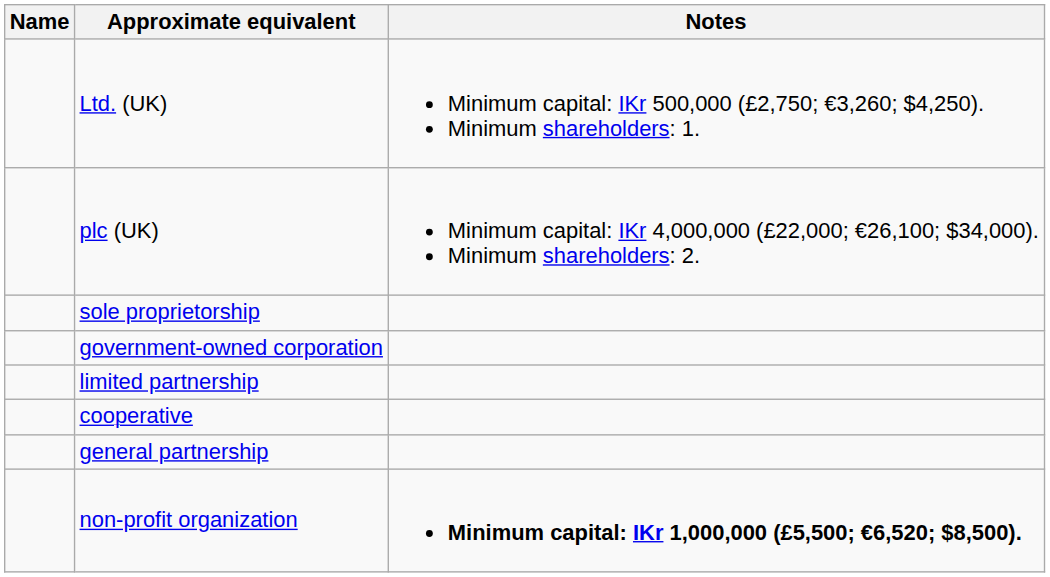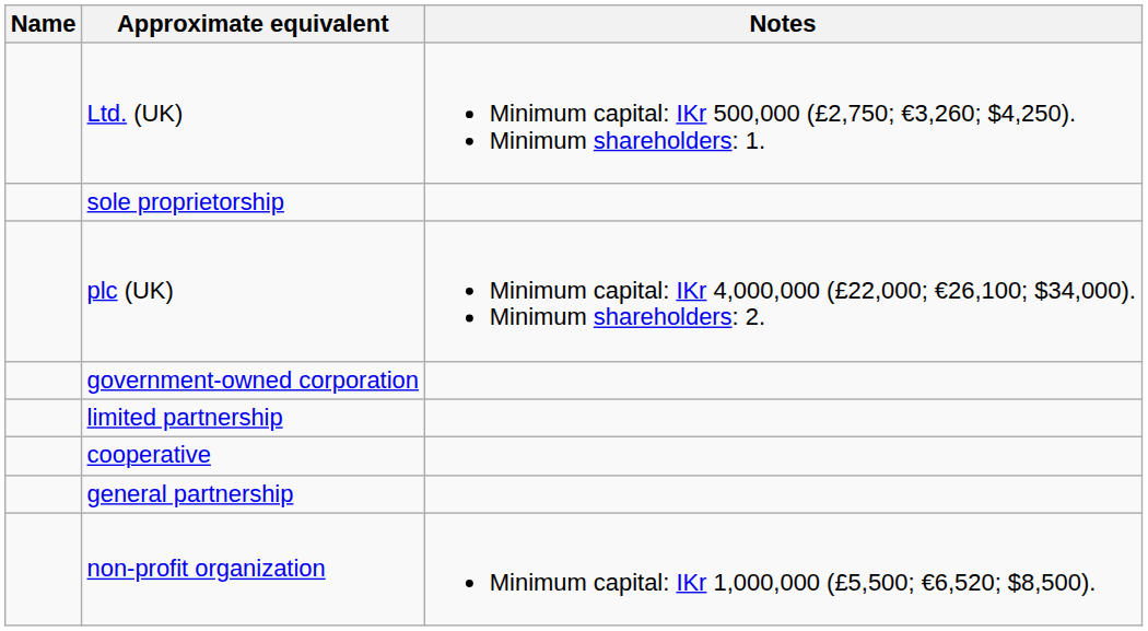 <table class="wikitable">
 <tr>
 <th>Name</th>
 <th>Approximate equivalent</th>
 <th>Notes</th>
 </tr>
 <tr>
 <td></td>
 <td><a href='#'>Ltd.</a> (UK)</td>
 <td><br><ul><li>Minimum capital: <a href='#'>IKr</a> 500,000 (£2,750; €3,260; $4,250).</li><li>Minimum <a href='#'>shareholders</a>: 1.</li></ul></td>
 </tr>
 <tr>
 <td></td>
-<td><a href='#'>plc</a> (UK)</td>
-<td><br><ul><li>Minimum capital: <a href='#'>IKr</a> 4,000,000 (£22,000; €26,100; $34,000).</li><li>Minimum <a href='#'>shareholders</a>: 2.</li></ul></td>
+<td><a href='#'>sole proprietorship</a></td>
+<td></td>
 </tr>
 <tr>
 <td></td>
-<td><a href='#'>sole proprietorship</a></td>
-<td></td>
+<td><a href='#'>plc</a> (UK)</td>
+<td><br><ul><li>Minimum capital: <a href='#'>IKr</a> 4,000,000 (£22,000; €26,100; $34,000).</li><li>Minimum <a href='#'>shareholders</a>: 2.</li></ul></td>
 </tr>
 <tr>
 <td></td>
 <td><a href='#'>government-owned corporation</a></td>
 <td></td>
 </tr>
 <tr>
 <td></td>
 <td><a href='#'>limited partnership</a></td>
 <td></td>
 </tr>
 <tr>
 <td></td>
 <td><a href='#'>cooperative</a></td>
 <td></td>
 </tr>
 <tr>
 <td></td>
 <td><a href='#'>general partnership</a></td>
 <td></td>
 </tr>
 <tr>
 <td></td>
 <td><a href='#'>non-profit organization</a></td>
-<td><strong><br><ul><li>Minimum capital: <a href='#'>IKr</a> 1,000,000 (£5,500; €6,520; $8,500).</li></ul></strong></td>
+<td><br><ul><li>Minimum capital: <a href='#'>IKr</a> 1,000,000 (£5,500; €6,520; $8,500).</li></ul></td>
 </tr>
 </table>
